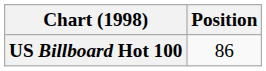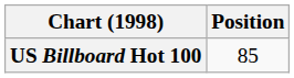 <table class="wikitable plainrowheaders sortable" style="text-align:center">
 <tr>
 <th scope="col">Chart (1998)</th>
 <th scope="col">Position</th>
 </tr>
 <tr>
 <th scope="row">US <em>Billboard</em> Hot 100</th>
-<td>86</td>
+<td>85</td>
 </tr>
 </table>
